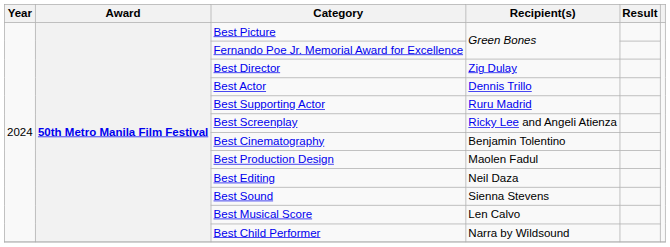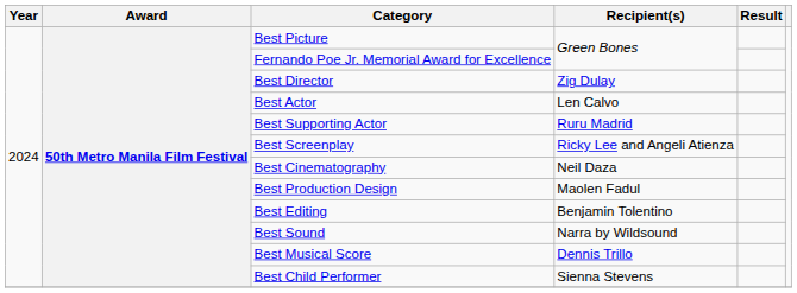 <table class="wikitable sortable plainrowheaders">
 <tr>
 <th scope="col" data-sort-type="date">Year</th>
 <th scope="col">Award</th>
 <th scope="col">Category</th>
 <th scope="col">Recipient(s)</th>
 <th scope="col">Result</th>
 <th scope="col" class="unsortable"></th>
 </tr>
 <tr>
 <td rowspan="12" style="text-align: center;">2024</td>
 <th rowspan="12" scope="row"><a href='#'>50th Metro Manila Film Festival</a></th>
 <td><a href='#'>Best Picture</a></td>
 <td rowspan="2"><em>Green Bones</em></td>
 <td></td>
 <td rowspan="12" style="text-align: center;"></td>
 </tr>
 <tr>
 <td><a href='#'>Fernando Poe Jr. Memorial Award for Excellence</a></td>
 <td></td>
 </tr>
 <tr>
 <td><a href='#'>Best Director</a></td>
 <td><a href='#'>Zig Dulay</a></td>
 <td></td>
 </tr>
 <tr>
 <td><a href='#'>Best Actor</a></td>
-<td><a href='#'>Dennis Trillo</a></td>
+<td>Len Calvo</td>
 <td></td>
 </tr>
 <tr>
 <td><a href='#'>Best Supporting Actor</a></td>
 <td><a href='#'>Ruru Madrid</a></td>
 <td></td>
 </tr>
 <tr>
 <td><a href='#'>Best Screenplay</a></td>
 <td><a href='#'>Ricky Lee</a> and Angeli Atienza</td>
 <td></td>
 </tr>
 <tr>
 <td><a href='#'>Best Cinematography</a></td>
-<td>Benjamin Tolentino</td>
+<td>Neil Daza</td>
 <td></td>
 </tr>
 <tr>
 <td><a href='#'>Best Production Design</a></td>
 <td>Maolen Fadul</td>
 <td></td>
 </tr>
 <tr>
 <td><a href='#'>Best Editing</a></td>
-<td>Neil Daza</td>
+<td>Benjamin Tolentino</td>
 <td></td>
 </tr>
 <tr>
 <td><a href='#'>Best Sound</a></td>
-<td>Sienna Stevens</td>
+<td>Narra by Wildsound</td>
 <td></td>
 </tr>
 <tr>
 <td><a href='#'>Best Musical Score</a></td>
-<td>Len Calvo</td>
+<td><a href='#'>Dennis Trillo</a></td>
 <td></td>
 </tr>
 <tr>
 <td><a href='#'>Best Child Performer</a></td>
-<td>Narra by Wildsound</td>
+<td>Sienna Stevens</td>
 <td></td>
 </tr>
 <tr>
 </tr>
 </table>
